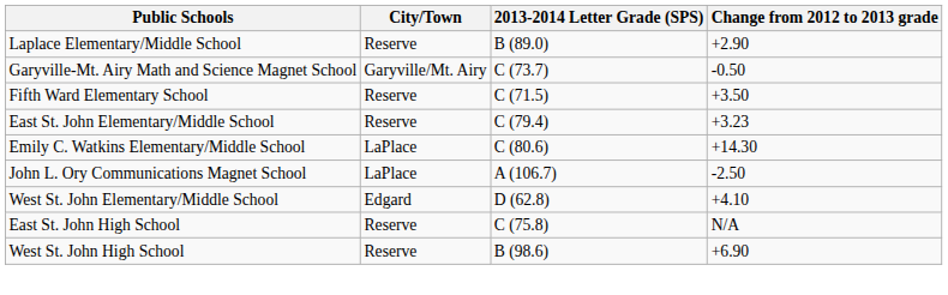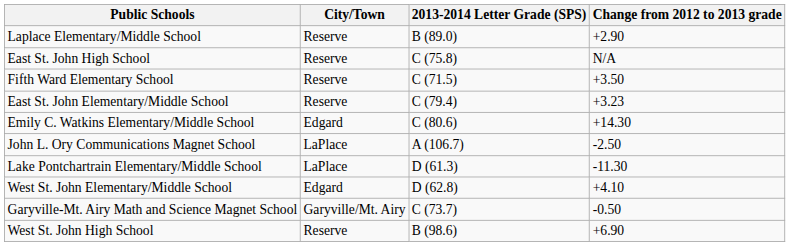 <table class="wikitable">
 <tr>
 <th>Public Schools</th>
 <th>City/Town</th>
 <th>2013-2014 Letter Grade (SPS)</th>
 <th>Change from 2012 to 2013 grade</th>
 </tr>
 <tr>
 <td>Laplace Elementary/Middle School</td>
 <td>Reserve</td>
 <td>B (89.0)</td>
 <td>+2.90</td>
 </tr>
 <tr>
-<td>Garyville-Mt. Airy Math and Science Magnet School</td>
-<td>Garyville/Mt. Airy</td>
-<td>C (73.7)</td>
-<td>-0.50</td>
+<td>East St. John High School</td>
+<td>Reserve</td>
+<td>C (75.8)</td>
+<td>N/A</td>
 </tr>
 <tr>
 <td>Fifth Ward Elementary School</td>
 <td>Reserve</td>
 <td>C (71.5)</td>
 <td>+3.50</td>
 </tr>
 <tr>
 <td>East St. John Elementary/Middle School</td>
 <td>Reserve</td>
 <td>C (79.4)</td>
 <td>+3.23</td>
 </tr>
 <tr>
 <td>Emily C. Watkins Elementary/Middle School</td>
-<td>LaPlace</td>
+<td>Edgard</td>
 <td>C (80.6)</td>
 <td>+14.30</td>
 </tr>
 <tr>
 <td>John L. Ory Communications Magnet School</td>
 <td>LaPlace</td>
 <td>A (106.7)</td>
 <td>-2.50</td>
 </tr>
 <tr>
+<td>Lake Pontchartrain Elementary/Middle School</td>
+<td>LaPlace</td>
+<td>D (61.3)</td>
+<td>-11.30</td>
+</tr>
+<tr>
 <td>West St. John Elementary/Middle School</td>
 <td>Edgard</td>
 <td>D (62.8)</td>
 <td>+4.10</td>
 </tr>
 <tr>
-<td>East St. John High School</td>
-<td>Reserve</td>
-<td>C (75.8)</td>
-<td>N/A</td>
+<td>Garyville-Mt. Airy Math and Science Magnet School</td>
+<td>Garyville/Mt. Airy</td>
+<td>C (73.7)</td>
+<td>-0.50</td>
 </tr>
 <tr>
 <td>West St. John High School</td>
 <td>Reserve</td>
 <td>B (98.6)</td>
 <td>+6.90</td>
 </tr>
 </table>
